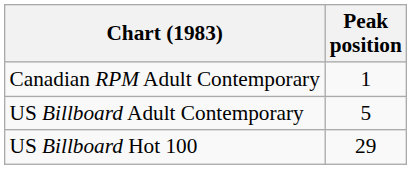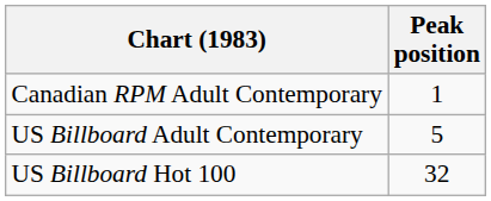 <table class="wikitable">
 <tr>
 <th>Chart (1983)</th>
 <th>Peak<br>position</th>
 </tr>
 <tr>
 <td>Canadian <em>RPM</em> Adult Contemporary</td>
 <td align="center">1</td>
 </tr>
 <tr>
 <td>US <em>Billboard</em> Adult Contemporary</td>
 <td align="center">5</td>
 </tr>
 <tr>
 <td>US <em>Billboard</em> Hot 100</td>
-<td align="center">29</td>
+<td align="center">32</td>
 </tr>
 </table>
